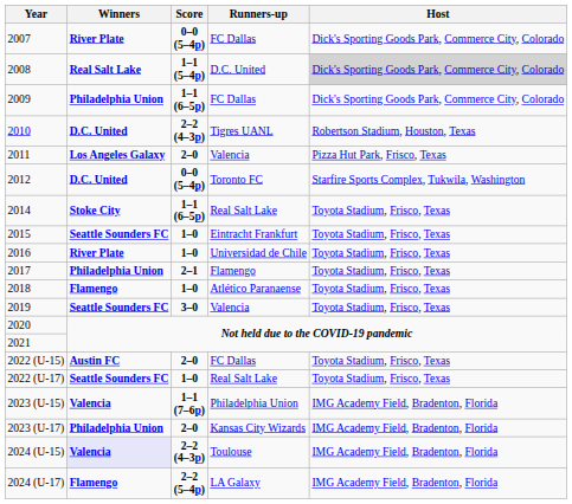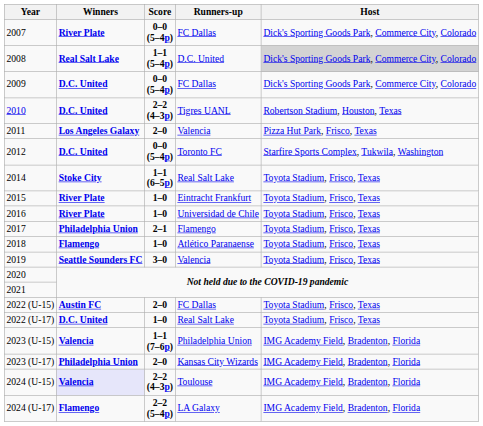 <table class="wikitable">
 <tr>
 <th>Year</th>
 <th>Winners</th>
 <th>Score</th>
 <th>Runners-up</th>
 <th>Host</th>
 </tr>
 <tr>
 <td>2007</td>
 <td><strong> <a href='#'>River Plate</a></strong></td>
 <td align=center><strong>0–0 <br>(5–4<a href='#'>p</a>)</strong></td>
 <td> <a href='#'>FC Dallas</a></td>
 <td><a href='#'>Dick's Sporting Goods Park</a>, <a href='#'>Commerce City</a>, <a href='#'>Colorado</a></td>
 </tr>
 <tr>
 <td>2008</td>
 <td><strong> <a href='#'>Real Salt Lake</a></strong></td>
 <td align=center><strong>1–1 <br>(5–4<a href='#'>p</a>)</strong></td>
 <td> <a href='#'>D.C. United</a></td>
 <td style="background: lightgrey;"><a href='#'>Dick's Sporting Goods Park</a>, <a href='#'>Commerce City</a>, <a href='#'>Colorado</a></td>
 </tr>
 <tr>
 <td>2009</td>
-<td><strong> <a href='#'>Philadelphia Union</a></strong></td>
-<td align=center><strong>1–1 <br>(6–5<a href='#'>p</a>)</strong></td>
+<td><strong> <a href='#'>D.C. United</a></strong></td>
+<td align=center><strong>0–0 <br>(5–4<a href='#'>p</a>)</strong></td>
 <td> <a href='#'>FC Dallas</a></td>
 <td><a href='#'>Dick's Sporting Goods Park</a>, <a href='#'>Commerce City</a>, <a href='#'>Colorado</a></td>
 </tr>
 <tr>
 <td><a href='#'>2010</a></td>
 <td><strong> <a href='#'>D.C. United</a></strong></td>
 <td align=center><strong>2–2 <br>(4–3<a href='#'>p</a>)</strong></td>
 <td> <a href='#'>Tigres UANL</a></td>
 <td><a href='#'>Robertson Stadium</a>, <a href='#'>Houston</a>, <a href='#'>Texas</a></td>
 </tr>
 <tr>
 <td>2011</td>
 <td><strong> <a href='#'>Los Angeles Galaxy</a></strong></td>
 <td align=center><strong>2–0</strong></td>
 <td> <a href='#'>Valencia</a></td>
 <td><a href='#'>Pizza Hut Park</a>, <a href='#'>Frisco</a>, <a href='#'>Texas</a></td>
 </tr>
 <tr>
 <td>2012</td>
 <td><strong> <a href='#'>D.C. United</a></strong></td>
 <td align=center><strong>0–0 <br>(5–4<a href='#'>p</a>)</strong></td>
 <td> <a href='#'>Toronto FC</a></td>
 <td><a href='#'>Starfire Sports Complex</a>, <a href='#'>Tukwila</a>, <a href='#'>Washington</a></td>
 </tr>
 <tr>
 <td>2014</td>
 <td><strong> <a href='#'>Stoke City</a></strong></td>
 <td align=center><strong>1–1 <br>(6–5<a href='#'>p</a>)</strong></td>
 <td> <a href='#'>Real Salt Lake</a></td>
 <td><a href='#'>Toyota Stadium</a>, <a href='#'>Frisco</a>, <a href='#'>Texas</a></td>
 </tr>
 <tr>
 <td>2015</td>
-<td><strong> <a href='#'>Seattle Sounders FC</a></strong></td>
+<td><strong> <a href='#'>River Plate</a></strong></td>
 <td align=center><strong>1–0</strong></td>
 <td> <a href='#'>Eintracht Frankfurt</a></td>
 <td><a href='#'>Toyota Stadium</a>, <a href='#'>Frisco</a>, <a href='#'>Texas</a></td>
 </tr>
 <tr>
 <td>2016</td>
 <td><strong> <a href='#'>River Plate</a></strong></td>
 <td align=center><strong>1–0</strong></td>
 <td> <a href='#'>Universidad de Chile</a></td>
 <td><a href='#'>Toyota Stadium</a>, <a href='#'>Frisco</a>, <a href='#'>Texas</a></td>
 </tr>
 <tr>
 <td>2017</td>
 <td><strong> <a href='#'>Philadelphia Union</a></strong></td>
 <td align=center><strong>2–1</strong></td>
 <td> <a href='#'>Flamengo</a></td>
 <td><a href='#'>Toyota Stadium</a>, <a href='#'>Frisco</a>, <a href='#'>Texas</a></td>
 </tr>
 <tr>
 <td>2018</td>
 <td><strong> <a href='#'>Flamengo</a></strong></td>
 <td align=center><strong>1–0</strong></td>
 <td> <a href='#'>Atlético Paranaense</a></td>
 <td><a href='#'>Toyota Stadium</a>, <a href='#'>Frisco</a>, <a href='#'>Texas</a></td>
 </tr>
 <tr>
 <td>2019</td>
 <td><strong> <a href='#'>Seattle Sounders FC</a></strong></td>
 <td align=center><strong>3–0</strong></td>
 <td> <a href='#'>Valencia</a></td>
 <td><a href='#'>Toyota Stadium</a>, <a href='#'>Frisco</a>, <a href='#'>Texas</a></td>
 </tr>
 <tr>
 <td>2020</td>
 <td rowspan="2" colspan="5" style="text-align: center;" valign="middle"><strong><em>Not held due to the COVID-19 pandemic</em></strong></td>
 </tr>
 <tr>
 <td>2021</td>
 </tr>
 <tr>
 <td>2022 (U-15)</td>
 <td><strong> <a href='#'>Austin FC</a></strong></td>
 <td align=center><strong>2–0</strong></td>
 <td> <a href='#'>FC Dallas</a></td>
 <td><a href='#'>Toyota Stadium</a>, <a href='#'>Frisco</a>, <a href='#'>Texas</a></td>
 </tr>
 <tr>
 <td>2022 (U-17)</td>
-<td><strong> <a href='#'>Seattle Sounders FC</a></strong></td>
+<td><strong> <a href='#'>D.C. United</a></strong></td>
 <td align=center><strong>1–0</strong></td>
 <td> <a href='#'>Real Salt Lake</a></td>
 <td><a href='#'>Toyota Stadium</a>, <a href='#'>Frisco</a>, <a href='#'>Texas</a></td>
 </tr>
 <tr>
 <td>2023 (U-15)</td>
 <td><strong> <a href='#'>Valencia</a></strong></td>
 <td align=center><strong>1–1 <br>(7–6<a href='#'>p</a>)</strong></td>
 <td> <a href='#'>Philadelphia Union</a></td>
 <td><a href='#'>IMG Academy Field</a>, <a href='#'>Bradenton</a>, <a href='#'>Florida</a></td>
 </tr>
 <tr>
 <td>2023 (U-17)</td>
 <td><strong> <a href='#'>Philadelphia Union</a></strong></td>
 <td align=center><strong>2–0</strong></td>
 <td> <a href='#'>Kansas City Wizards</a></td>
 <td><a href='#'>IMG Academy Field</a>, <a href='#'>Bradenton</a>, <a href='#'>Florida</a></td>
 </tr>
 <tr>
 <td>2024 (U-15)</td>
 <td style="background: lavender;"><strong> <a href='#'>Valencia</a></strong></td>
 <td align=center><strong>2–2 <br>(4–3<a href='#'>p</a>)</strong></td>
 <td> <a href='#'>Toulouse</a></td>
 <td><a href='#'>IMG Academy Field</a>, <a href='#'>Bradenton</a>, <a href='#'>Florida</a></td>
 </tr>
 <tr>
 <td>2024 (U-17)</td>
 <td><strong> <a href='#'>Flamengo</a></strong></td>
 <td align=center><strong>2–2 <br>(5–4<a href='#'>p</a>)</strong></td>
 <td> <a href='#'>LA Galaxy</a></td>
 <td><a href='#'>IMG Academy Field</a>, <a href='#'>Bradenton</a>, <a href='#'>Florida</a></td>
 </tr>
 </table>
